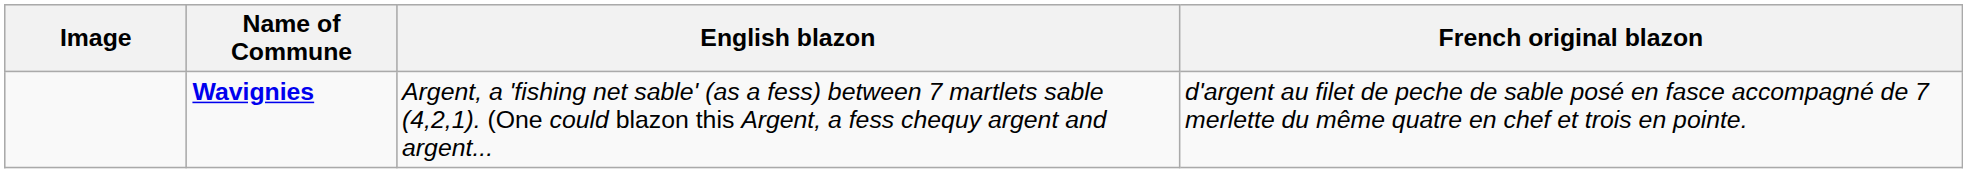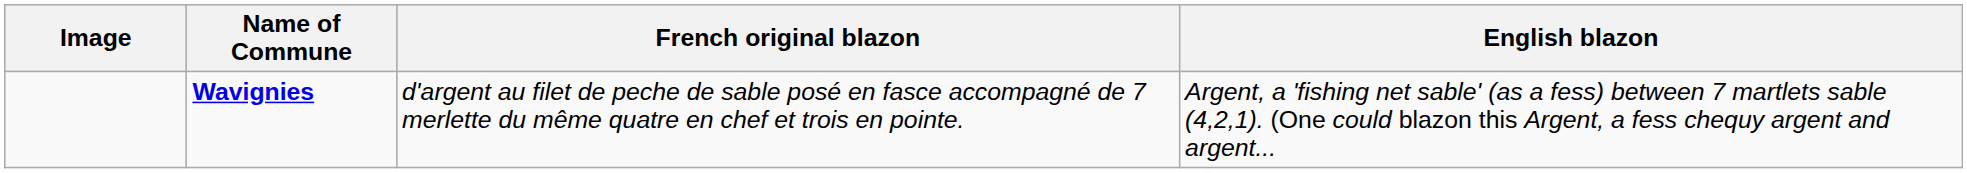 <table class="wikitable" width="100%">
 <tr>
 <th width="110">Image</th>
 <th>Name of Commune</th>
+<th width="40%">French original blazon</th>
 <th width="40%">English blazon</th>
-<th width="40%">French original blazon</th>
 </tr>
 <tr valign=top>
 <td align=center><br></td>
 <td><strong><a href='#'>Wavignies</a></strong></td>
+<td><em>d'argent au filet de peche de sable posé en fasce accompagné de 7 merlette du même quatre en chef et trois en pointe.</em></td>
 <td><em>Argent, a 'fishing net sable' (as a fess) between 7 martlets sable (4,2,1).</em>  (One <em>could</em> blazon this <em>Argent, a fess chequy argent and argent...</em></td>
-<td><em>d'argent au filet de peche de sable posé en fasce accompagné de 7 merlette du même quatre en chef et trois en pointe.</em></td>
 </tr>
 </table>
